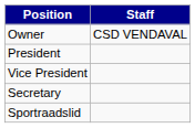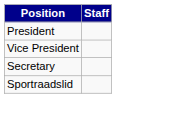 <table class="wikitable">
 <tr>
 <th style="color:White; background:#00008B;">Position</th>
 <th style="color:White; background:#00008B;">Staff</th>
-</tr>
-<tr>
-<td>Owner</td>
-<td>CSD VENDAVAL</td>
 </tr>
 <tr>
 <td>President</td>
 <td></td>
 </tr>
 <tr>
 <td>Vice President</td>
 <td></td>
 </tr>
 <tr>
 <td>Secretary</td>
 <td></td>
 </tr>
 <tr>
 <td>Sportraadslid</td>
 <td></td>
 </tr>
 </table>
